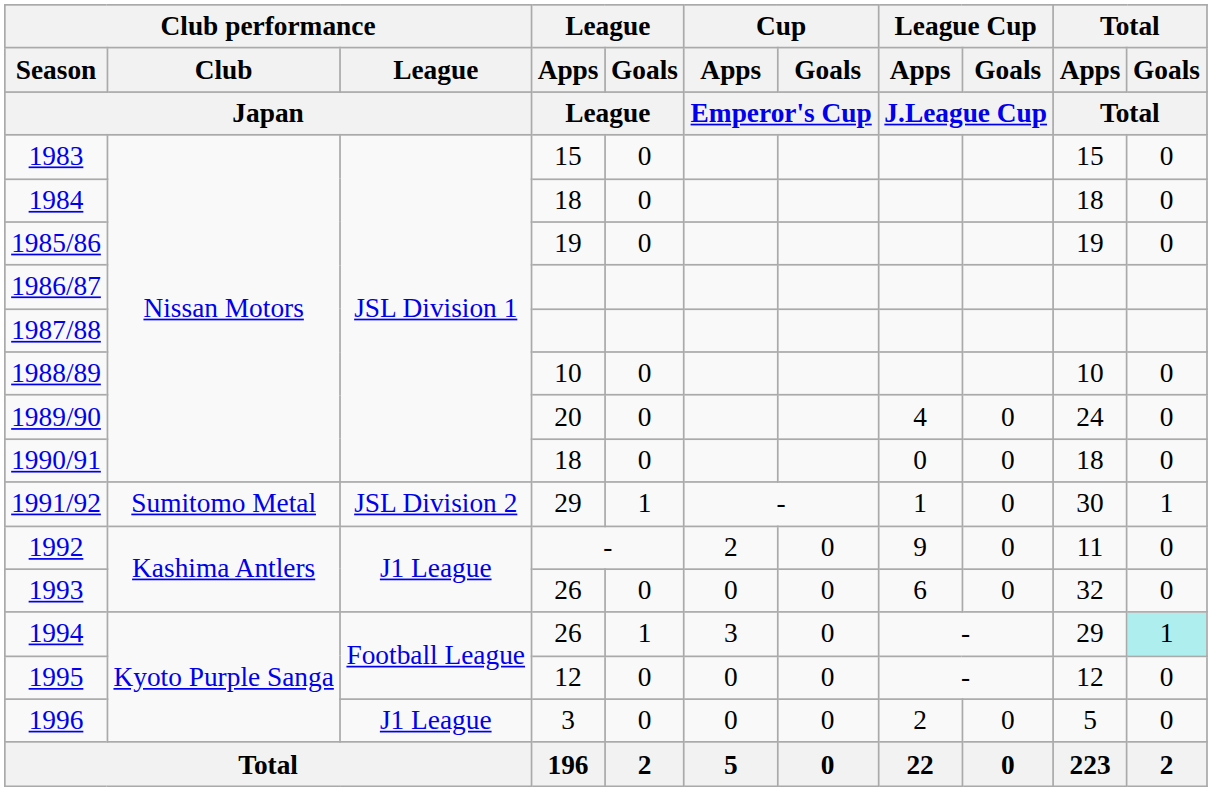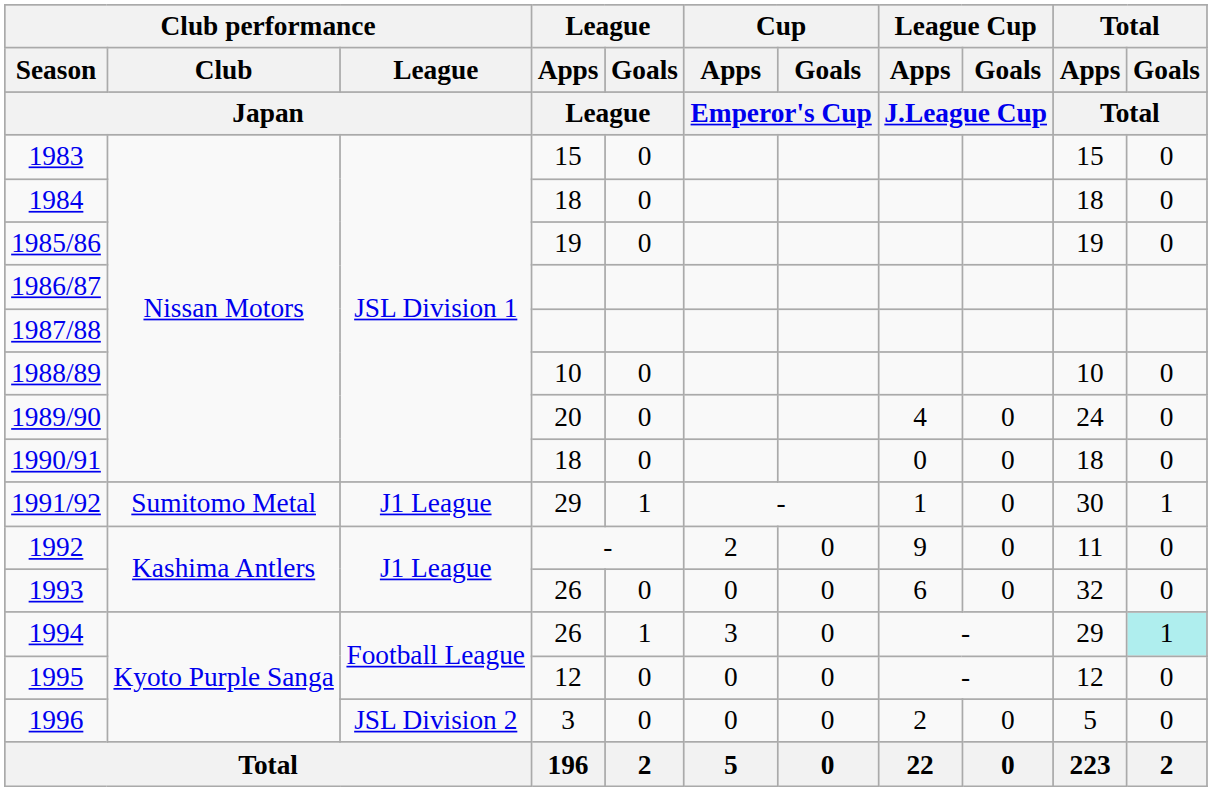 <table class="wikitable" style="text-align:center;">
 <tr>
 <th colspan=3>Club performance</th>
 <th colspan=2>League</th>
 <th colspan=2>Cup</th>
 <th colspan=2>League Cup</th>
 <th colspan=2>Total</th>
 </tr>
 <tr>
 <th>Season</th>
 <th>Club</th>
 <th>League</th>
 <th>Apps</th>
 <th>Goals</th>
 <th>Apps</th>
 <th>Goals</th>
 <th>Apps</th>
 <th>Goals</th>
 <th>Apps</th>
 <th>Goals</th>
 </tr>
 <tr>
 <th colspan=3>Japan</th>
 <th colspan=2>League</th>
 <th colspan=2><a href='#'>Emperor's Cup</a></th>
 <th colspan=2><a href='#'>J.League Cup</a></th>
 <th colspan=2>Total</th>
 </tr>
 <tr>
 <td><a href='#'>1983</a></td>
 <td rowspan=8><a href='#'>Nissan Motors</a></td>
 <td rowspan=8><a href='#'>JSL Division 1</a></td>
 <td>15</td>
 <td>0</td>
 <td></td>
 <td></td>
 <td></td>
 <td></td>
 <td>15</td>
 <td>0</td>
 </tr>
 <tr>
 <td><a href='#'>1984</a></td>
 <td>18</td>
 <td>0</td>
 <td></td>
 <td></td>
 <td></td>
 <td></td>
 <td>18</td>
 <td>0</td>
 </tr>
 <tr>
 <td><a href='#'>1985/86</a></td>
 <td>19</td>
 <td>0</td>
 <td></td>
 <td></td>
 <td></td>
 <td></td>
 <td>19</td>
 <td>0</td>
 </tr>
 <tr>
 <td><a href='#'>1986/87</a></td>
 <td></td>
 <td></td>
 <td></td>
 <td></td>
 <td></td>
 <td></td>
 <td></td>
 <td></td>
 </tr>
 <tr>
 <td><a href='#'>1987/88</a></td>
 <td></td>
 <td></td>
 <td></td>
 <td></td>
 <td></td>
 <td></td>
 <td></td>
 <td></td>
 </tr>
 <tr>
 <td><a href='#'>1988/89</a></td>
 <td>10</td>
 <td>0</td>
 <td></td>
 <td></td>
 <td></td>
 <td></td>
 <td>10</td>
 <td>0</td>
 </tr>
 <tr>
 <td><a href='#'>1989/90</a></td>
 <td>20</td>
 <td>0</td>
 <td></td>
 <td></td>
 <td>4</td>
 <td>0</td>
 <td>24</td>
 <td>0</td>
 </tr>
 <tr>
 <td><a href='#'>1990/91</a></td>
 <td>18</td>
 <td>0</td>
 <td></td>
 <td></td>
 <td>0</td>
 <td>0</td>
 <td>18</td>
 <td>0</td>
 </tr>
 <tr>
 <td><a href='#'>1991/92</a></td>
 <td><a href='#'>Sumitomo Metal</a></td>
-<td><a href='#'>JSL Division 2</a></td>
+<td><a href='#'>J1 League</a></td>
 <td>29</td>
 <td>1</td>
 <td colspan=2>-</td>
 <td>1</td>
 <td>0</td>
 <td>30</td>
 <td>1</td>
 </tr>
 <tr>
 <td><a href='#'>1992</a></td>
 <td rowspan=2><a href='#'>Kashima Antlers</a></td>
 <td rowspan=2><a href='#'>J1 League</a></td>
 <td colspan=2>-</td>
 <td>2</td>
 <td>0</td>
 <td>9</td>
 <td>0</td>
 <td>11</td>
 <td>0</td>
 </tr>
 <tr>
 <td><a href='#'>1993</a></td>
 <td>26</td>
 <td>0</td>
 <td>0</td>
 <td>0</td>
 <td>6</td>
 <td>0</td>
 <td>32</td>
 <td>0</td>
 </tr>
 <tr>
 <td><a href='#'>1994</a></td>
 <td rowspan=3><a href='#'>Kyoto Purple Sanga</a></td>
 <td rowspan=2><a href='#'>Football League</a></td>
 <td>26</td>
 <td>1</td>
 <td>3</td>
 <td>0</td>
 <td colspan=2>-</td>
 <td>29</td>
 <td style="background: paleturquoise;">1</td>
 </tr>
 <tr>
 <td><a href='#'>1995</a></td>
 <td>12</td>
 <td>0</td>
 <td>0</td>
 <td>0</td>
 <td colspan=2>-</td>
 <td>12</td>
 <td>0</td>
 </tr>
 <tr>
 <td><a href='#'>1996</a></td>
-<td><a href='#'>J1 League</a></td>
+<td><a href='#'>JSL Division 2</a></td>
 <td>3</td>
 <td>0</td>
 <td>0</td>
 <td>0</td>
 <td>2</td>
 <td>0</td>
 <td>5</td>
 <td>0</td>
 </tr>
 <tr>
 <th colspan=3>Total</th>
 <th>196</th>
 <th>2</th>
 <th>5</th>
 <th>0</th>
 <th>22</th>
 <th>0</th>
 <th>223</th>
 <th>2</th>
 </tr>
 </table>
